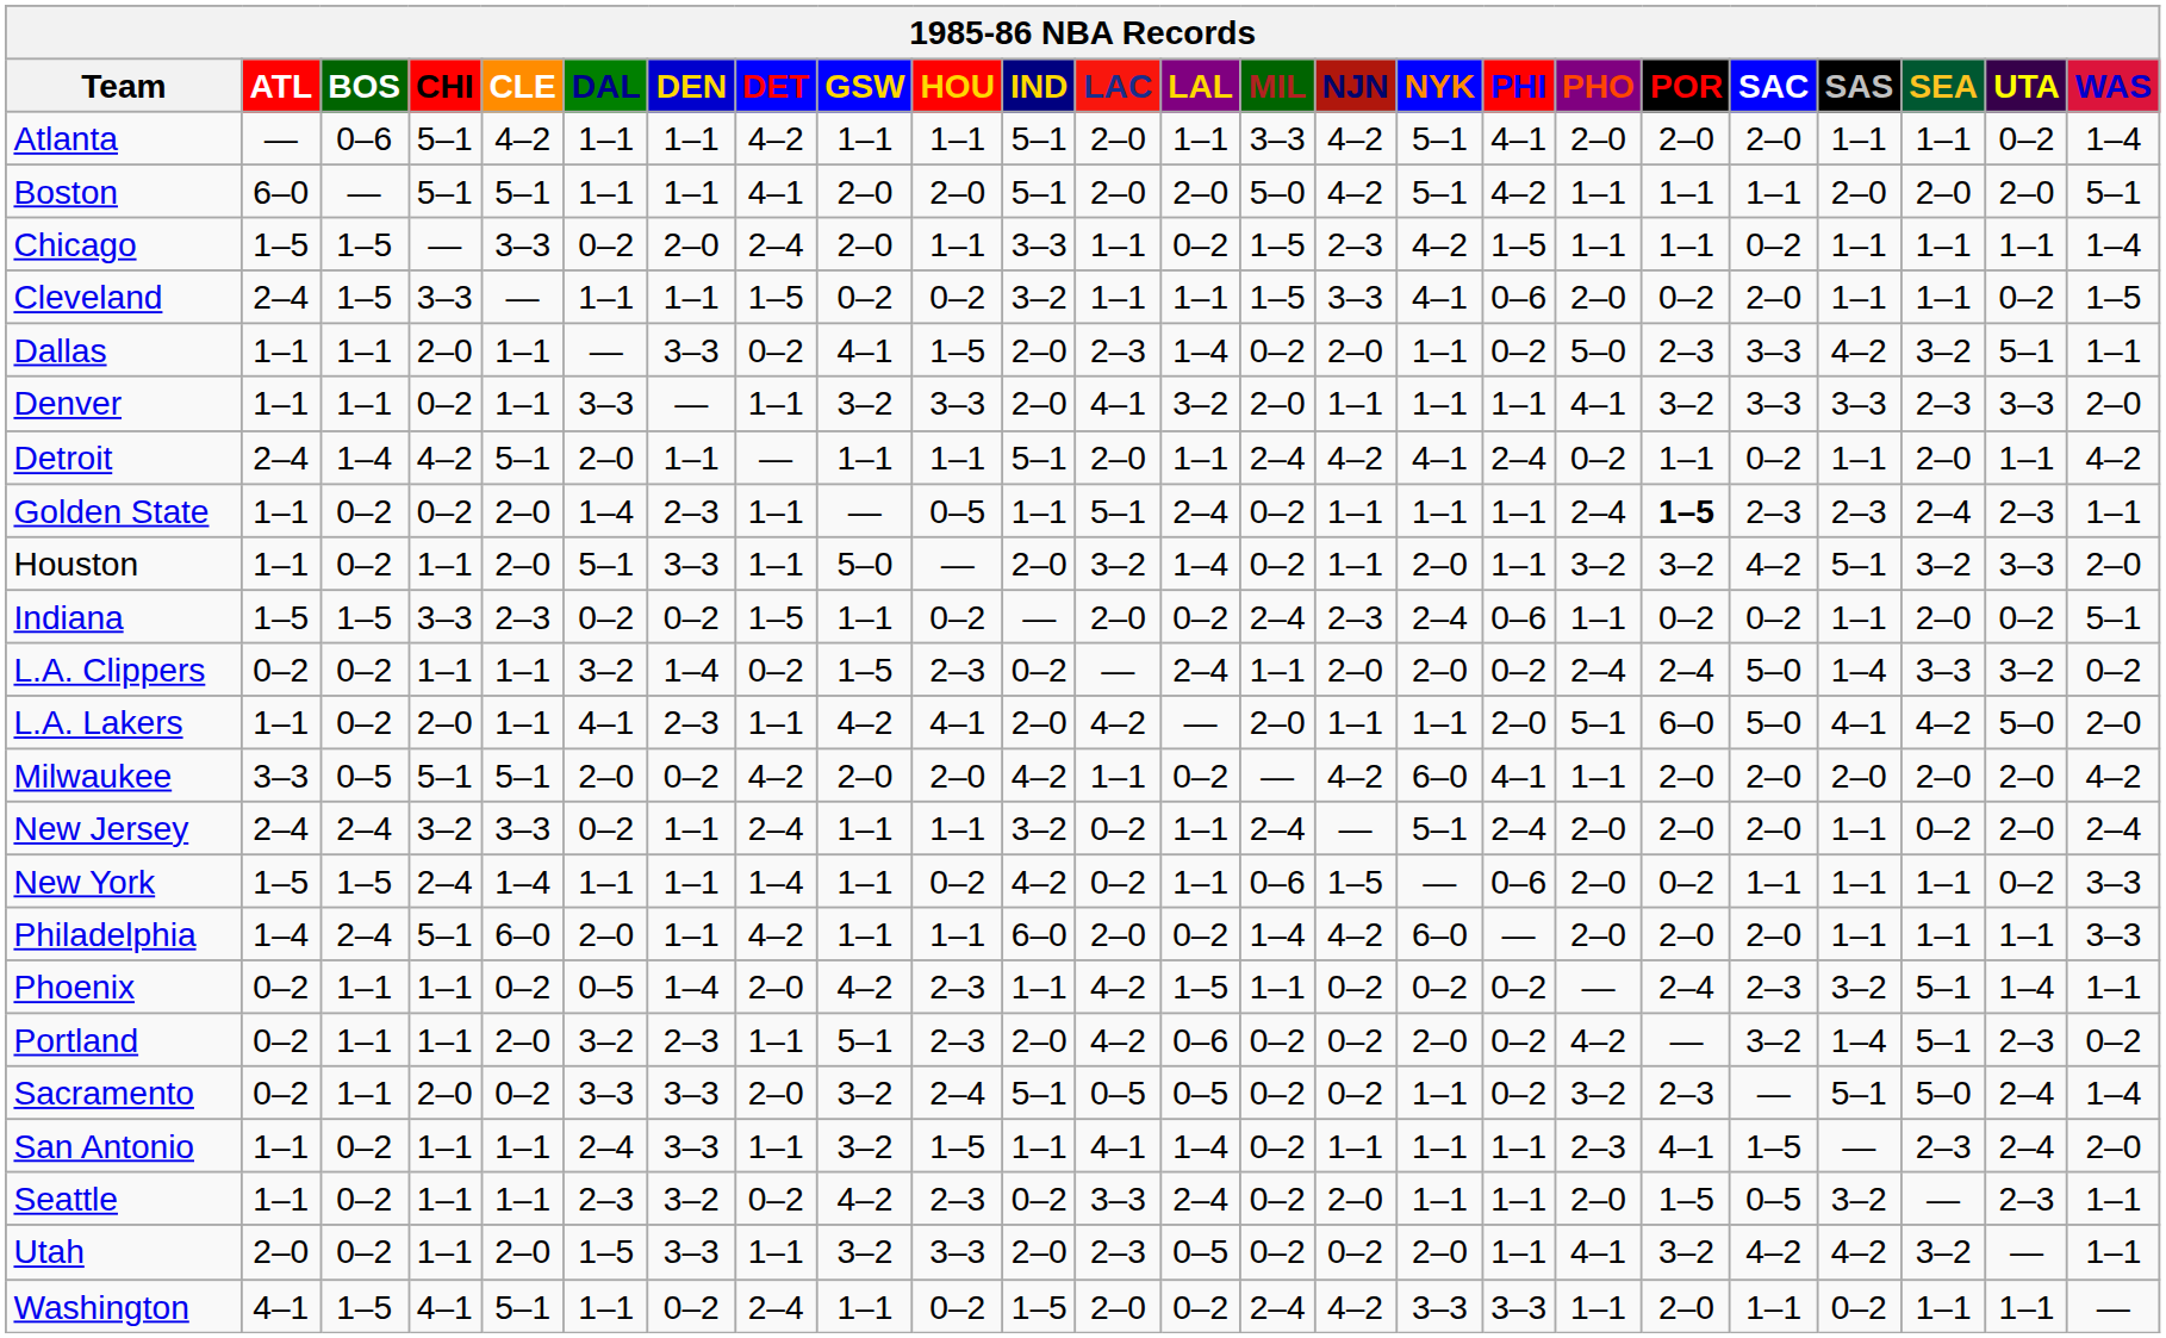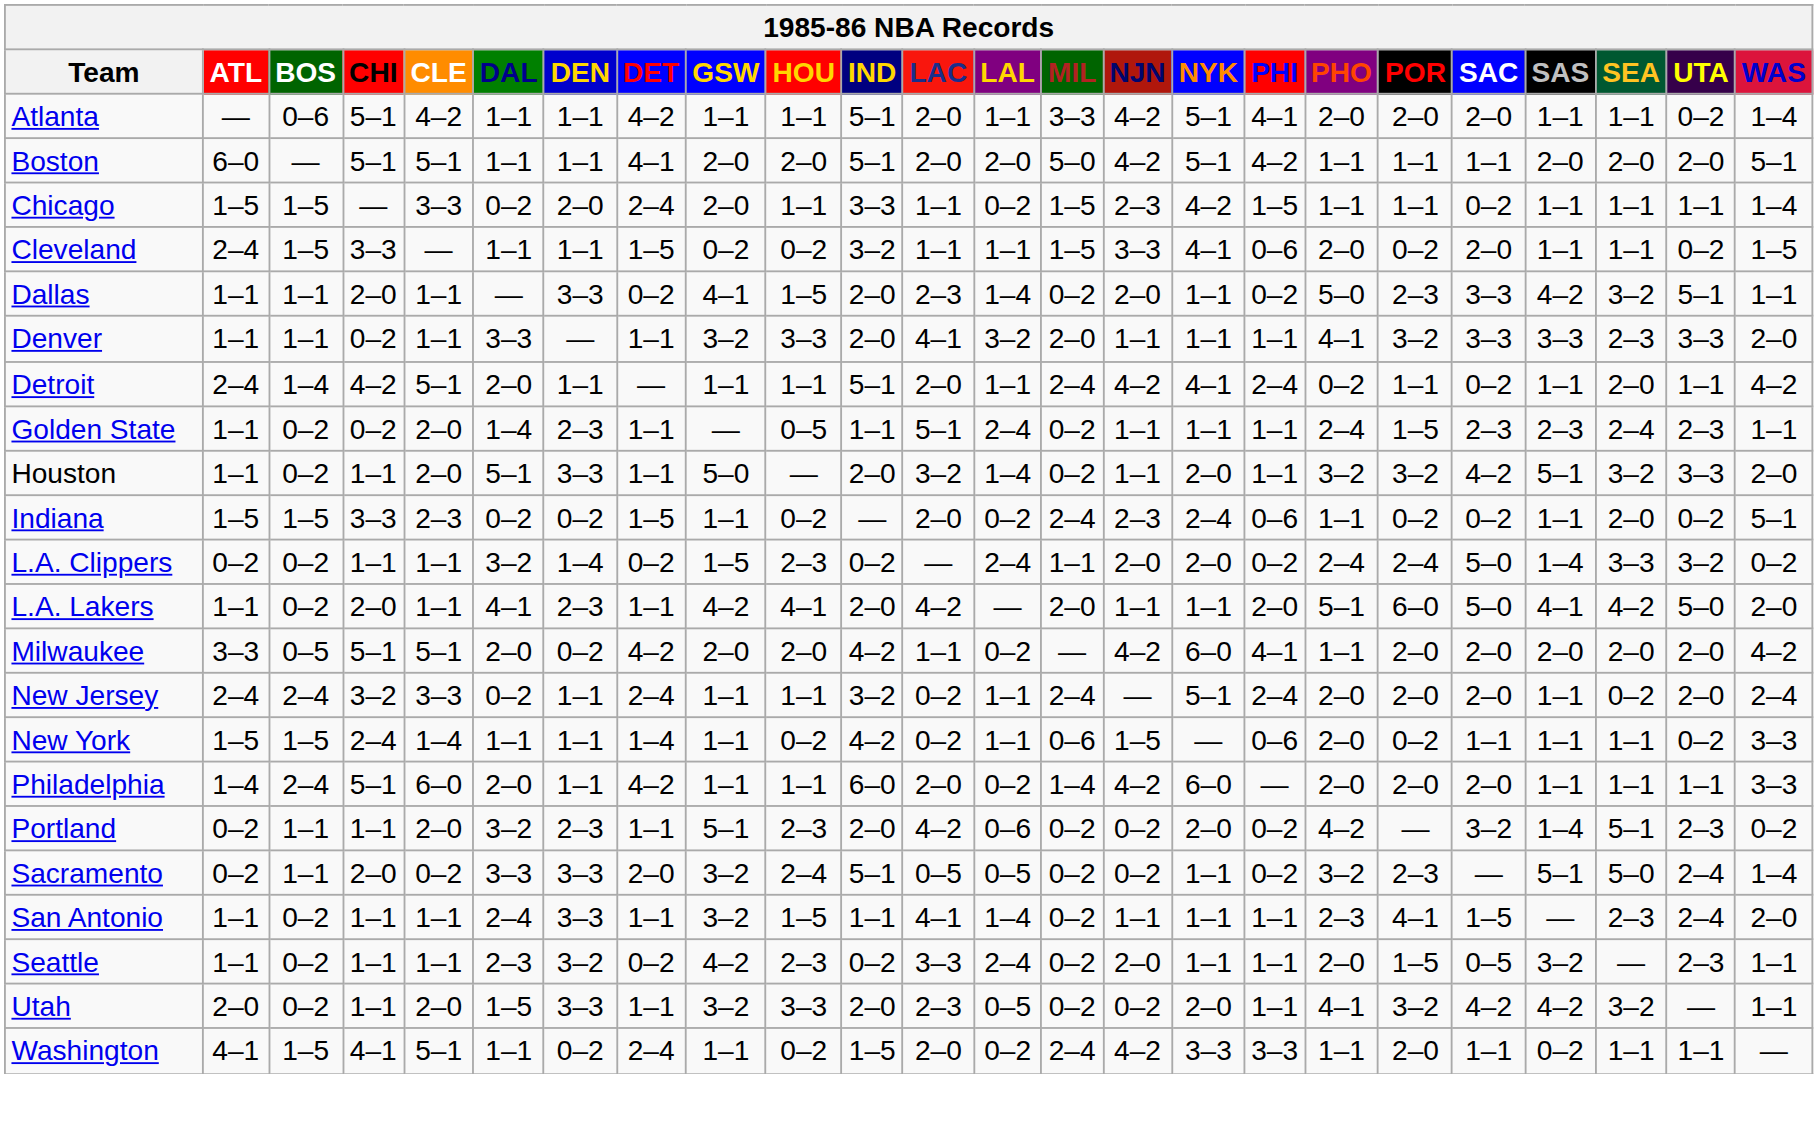 <table class="wikitable" style="font-size:95%; text-align:center;">
 <tr>
 <th colspan=24>1985-86 NBA Records</th>
 </tr>
 <tr>
 <th width=100>Team</th>
 <th style="background:#FF0000;color:#FFFFFF;width=35">ATL</th>
 <th style="background:#006400;color:#FFFFFF;width=35">BOS</th>
 <th style="background:#FF0000;color:#000000;width=35">CHI</th>
 <th style="background:#FF8C00;color:#FFFFFF;width=35">CLE</th>
 <th style="background:#008000;color:#00008B;width=35">DAL</th>
 <th style="background:#0000CD;color:#FFD700;width=35">DEN</th>
 <th style="background:#0000FF;color:#FF0000;width=35">DET</th>
 <th style="background:#0000FF;color:#FFD700;width=35">GSW</th>
 <th style="background:#FF0000;color:#FFD700;width=35">HOU</th>
 <th style="background:#000080;color:#FFD700;width=35">IND</th>
 <th style="background:#F9160D;color:#1A2E8B;width=35">LAC</th>
 <th style="background:#800080;color:#FFD700;width=35">LAL</th>
 <th style="background:#006400;color:#B22222;width=35">MIL</th>
 <th style="background:#B0170C;color:#00056D;width=35">NJN</th>
 <th style="background:#0000FF;color:#FF8C00;width=35">NYK</th>
 <th style="background:#FF0000;color:#0000FF;width=35">PHI</th>
 <th style="background:#800080;color:#FF4500;width=35">PHO</th>
 <th style="background:#000000;color:#FF0000;width=35">POR</th>
 <th style="background:#0000FF;color:#FFFFFF;width=35">SAC</th>
 <th style="background:#000000;color:#C0C0C0;width=35">SAS</th>
 <th style="background:#005831;color:#FFC322;width=35">SEA</th>
 <th style="background:#36004A;color:#FFFF00;width=35">UTA</th>
 <th style="background:#DC143C;color:#0000CD;width=35">WAS</th>
 </tr>
 <tr>
 <td style="text-align:left;"><a href='#'>Atlanta</a></td>
 <td>—</td>
 <td>0–6</td>
 <td>5–1</td>
 <td>4–2</td>
 <td>1–1</td>
 <td>1–1</td>
 <td>4–2</td>
 <td>1–1</td>
 <td>1–1</td>
 <td>5–1</td>
 <td>2–0</td>
 <td>1–1</td>
 <td>3–3</td>
 <td>4–2</td>
 <td>5–1</td>
 <td>4–1</td>
 <td>2–0</td>
 <td>2–0</td>
 <td>2–0</td>
 <td>1–1</td>
 <td>1–1</td>
 <td>0–2</td>
 <td>1–4</td>
 </tr>
 <tr>
 <td style="text-align:left;"><a href='#'>Boston</a></td>
 <td>6–0</td>
 <td>—</td>
 <td>5–1</td>
 <td>5–1</td>
 <td>1–1</td>
 <td>1–1</td>
 <td>4–1</td>
 <td>2–0</td>
 <td>2–0</td>
 <td>5–1</td>
 <td>2–0</td>
 <td>2–0</td>
 <td>5–0</td>
 <td>4–2</td>
 <td>5–1</td>
 <td>4–2</td>
 <td>1–1</td>
 <td>1–1</td>
 <td>1–1</td>
 <td>2–0</td>
 <td>2–0</td>
 <td>2–0</td>
 <td>5–1</td>
 </tr>
 <tr>
 <td style="text-align:left;"><a href='#'>Chicago</a></td>
 <td>1–5</td>
 <td>1–5</td>
 <td>—</td>
 <td>3–3</td>
 <td>0–2</td>
 <td>2–0</td>
 <td>2–4</td>
 <td>2–0</td>
 <td>1–1</td>
 <td>3–3</td>
 <td>1–1</td>
 <td>0–2</td>
 <td>1–5</td>
 <td>2–3</td>
 <td>4–2</td>
 <td>1–5</td>
 <td>1–1</td>
 <td>1–1</td>
 <td>0–2</td>
 <td>1–1</td>
 <td>1–1</td>
 <td>1–1</td>
 <td>1–4</td>
 </tr>
 <tr>
 <td style="text-align:left;"><a href='#'>Cleveland</a></td>
 <td>2–4</td>
 <td>1–5</td>
 <td>3–3</td>
 <td>—</td>
 <td>1–1</td>
 <td>1–1</td>
 <td>1–5</td>
 <td>0–2</td>
 <td>0–2</td>
 <td>3–2</td>
 <td>1–1</td>
 <td>1–1</td>
 <td>1–5</td>
 <td>3–3</td>
 <td>4–1</td>
 <td>0–6</td>
 <td>2–0</td>
 <td>0–2</td>
 <td>2–0</td>
 <td>1–1</td>
 <td>1–1</td>
 <td>0–2</td>
 <td>1–5</td>
 </tr>
 <tr>
 <td style="text-align:left;"><a href='#'>Dallas</a></td>
 <td>1–1</td>
 <td>1–1</td>
 <td>2–0</td>
 <td>1–1</td>
 <td>—</td>
 <td>3–3</td>
 <td>0–2</td>
 <td>4–1</td>
 <td>1–5</td>
 <td>2–0</td>
 <td>2–3</td>
 <td>1–4</td>
 <td>0–2</td>
 <td>2–0</td>
 <td>1–1</td>
 <td>0–2</td>
 <td>5–0</td>
 <td>2–3</td>
 <td>3–3</td>
 <td>4–2</td>
 <td>3–2</td>
 <td>5–1</td>
 <td>1–1</td>
 </tr>
 <tr>
 <td style="text-align:left;"><a href='#'>Denver</a></td>
 <td>1–1</td>
 <td>1–1</td>
 <td>0–2</td>
 <td>1–1</td>
 <td>3–3</td>
 <td>—</td>
 <td>1–1</td>
 <td>3–2</td>
 <td>3–3</td>
 <td>2–0</td>
 <td>4–1</td>
 <td>3–2</td>
 <td>2–0</td>
 <td>1–1</td>
 <td>1–1</td>
 <td>1–1</td>
 <td>4–1</td>
 <td>3–2</td>
 <td>3–3</td>
 <td>3–3</td>
 <td>2–3</td>
 <td>3–3</td>
 <td>2–0</td>
 </tr>
 <tr>
 <td style="text-align:left;"><a href='#'>Detroit</a></td>
 <td>2–4</td>
 <td>1–4</td>
 <td>4–2</td>
 <td>5–1</td>
 <td>2–0</td>
 <td>1–1</td>
 <td>—</td>
 <td>1–1</td>
 <td>1–1</td>
 <td>5–1</td>
 <td>2–0</td>
 <td>1–1</td>
 <td>2–4</td>
 <td>4–2</td>
 <td>4–1</td>
 <td>2–4</td>
 <td>0–2</td>
 <td>1–1</td>
 <td>0–2</td>
 <td>1–1</td>
 <td>2–0</td>
 <td>1–1</td>
 <td>4–2</td>
 </tr>
 <tr>
 <td style="text-align:left;"><a href='#'>Golden State</a></td>
 <td>1–1</td>
 <td>0–2</td>
 <td>0–2</td>
 <td>2–0</td>
 <td>1–4</td>
 <td>2–3</td>
 <td>1–1</td>
 <td>—</td>
 <td>0–5</td>
 <td>1–1</td>
 <td>5–1</td>
 <td>2–4</td>
 <td>0–2</td>
 <td>1–1</td>
 <td>1–1</td>
 <td>1–1</td>
 <td>2–4</td>
-<td><strong>1–5</strong></td>
+<td>1–5</td>
 <td>2–3</td>
 <td>2–3</td>
 <td>2–4</td>
 <td>2–3</td>
 <td>1–1</td>
 </tr>
 <tr>
 <td style="text-align:left;">Houston</td>
 <td>1–1</td>
 <td>0–2</td>
 <td>1–1</td>
 <td>2–0</td>
 <td>5–1</td>
 <td>3–3</td>
 <td>1–1</td>
 <td>5–0</td>
 <td>—</td>
 <td>2–0</td>
 <td>3–2</td>
 <td>1–4</td>
 <td>0–2</td>
 <td>1–1</td>
 <td>2–0</td>
 <td>1–1</td>
 <td>3–2</td>
 <td>3–2</td>
 <td>4–2</td>
 <td>5–1</td>
 <td>3–2</td>
 <td>3–3</td>
 <td>2–0</td>
 </tr>
 <tr>
 <td style="text-align:left;"><a href='#'>Indiana</a></td>
 <td>1–5</td>
 <td>1–5</td>
 <td>3–3</td>
 <td>2–3</td>
 <td>0–2</td>
 <td>0–2</td>
 <td>1–5</td>
 <td>1–1</td>
 <td>0–2</td>
 <td>—</td>
 <td>2–0</td>
 <td>0–2</td>
 <td>2–4</td>
 <td>2–3</td>
 <td>2–4</td>
 <td>0–6</td>
 <td>1–1</td>
 <td>0–2</td>
 <td>0–2</td>
 <td>1–1</td>
 <td>2–0</td>
 <td>0–2</td>
 <td>5–1</td>
 </tr>
 <tr>
 <td style="text-align:left;"><a href='#'>L.A. Clippers</a></td>
 <td>0–2</td>
 <td>0–2</td>
 <td>1–1</td>
 <td>1–1</td>
 <td>3–2</td>
 <td>1–4</td>
 <td>0–2</td>
 <td>1–5</td>
 <td>2–3</td>
 <td>0–2</td>
 <td>—</td>
 <td>2–4</td>
 <td>1–1</td>
 <td>2–0</td>
 <td>2–0</td>
 <td>0–2</td>
 <td>2–4</td>
 <td>2–4</td>
 <td>5–0</td>
 <td>1–4</td>
 <td>3–3</td>
 <td>3–2</td>
 <td>0–2</td>
 </tr>
 <tr>
 <td style="text-align:left;"><a href='#'>L.A. Lakers</a></td>
 <td>1–1</td>
 <td>0–2</td>
 <td>2–0</td>
 <td>1–1</td>
 <td>4–1</td>
 <td>2–3</td>
 <td>1–1</td>
 <td>4–2</td>
 <td>4–1</td>
 <td>2–0</td>
 <td>4–2</td>
 <td>—</td>
 <td>2–0</td>
 <td>1–1</td>
 <td>1–1</td>
 <td>2–0</td>
 <td>5–1</td>
 <td>6–0</td>
 <td>5–0</td>
 <td>4–1</td>
 <td>4–2</td>
 <td>5–0</td>
 <td>2–0</td>
 </tr>
 <tr>
 <td style="text-align:left;"><a href='#'>Milwaukee</a></td>
 <td>3–3</td>
 <td>0–5</td>
 <td>5–1</td>
 <td>5–1</td>
 <td>2–0</td>
 <td>0–2</td>
 <td>4–2</td>
 <td>2–0</td>
 <td>2–0</td>
 <td>4–2</td>
 <td>1–1</td>
 <td>0–2</td>
 <td>—</td>
 <td>4–2</td>
 <td>6–0</td>
 <td>4–1</td>
 <td>1–1</td>
 <td>2–0</td>
 <td>2–0</td>
 <td>2–0</td>
 <td>2–0</td>
 <td>2–0</td>
 <td>4–2</td>
 </tr>
 <tr>
 <td style="text-align:left;"><a href='#'>New Jersey</a></td>
 <td>2–4</td>
 <td>2–4</td>
 <td>3–2</td>
 <td>3–3</td>
 <td>0–2</td>
 <td>1–1</td>
 <td>2–4</td>
 <td>1–1</td>
 <td>1–1</td>
 <td>3–2</td>
 <td>0–2</td>
 <td>1–1</td>
 <td>2–4</td>
 <td>—</td>
 <td>5–1</td>
 <td>2–4</td>
 <td>2–0</td>
 <td>2–0</td>
 <td>2–0</td>
 <td>1–1</td>
 <td>0–2</td>
 <td>2–0</td>
 <td>2–4</td>
 </tr>
 <tr>
 <td style="text-align:left;"><a href='#'>New York</a></td>
 <td>1–5</td>
 <td>1–5</td>
 <td>2–4</td>
 <td>1–4</td>
 <td>1–1</td>
 <td>1–1</td>
 <td>1–4</td>
 <td>1–1</td>
 <td>0–2</td>
 <td>4–2</td>
 <td>0–2</td>
 <td>1–1</td>
 <td>0–6</td>
 <td>1–5</td>
 <td>—</td>
 <td>0–6</td>
 <td>2–0</td>
 <td>0–2</td>
 <td>1–1</td>
 <td>1–1</td>
 <td>1–1</td>
 <td>0–2</td>
 <td>3–3</td>
 </tr>
 <tr>
 <td style="text-align:left;"><a href='#'>Philadelphia</a></td>
 <td>1–4</td>
 <td>2–4</td>
 <td>5–1</td>
 <td>6–0</td>
 <td>2–0</td>
 <td>1–1</td>
 <td>4–2</td>
 <td>1–1</td>
 <td>1–1</td>
 <td>6–0</td>
 <td>2–0</td>
 <td>0–2</td>
 <td>1–4</td>
 <td>4–2</td>
 <td>6–0</td>
 <td>—</td>
 <td>2–0</td>
 <td>2–0</td>
 <td>2–0</td>
 <td>1–1</td>
 <td>1–1</td>
 <td>1–1</td>
 <td>3–3</td>
 </tr>
 <tr>
-<td style="text-align:left;"><a href='#'>Phoenix</a></td>
-<td>0–2</td>
-<td>1–1</td>
-<td>1–1</td>
-<td>0–2</td>
-<td>0–5</td>
-<td>1–4</td>
-<td>2–0</td>
-<td>4–2</td>
-<td>2–3</td>
-<td>1–1</td>
-<td>4–2</td>
-<td>1–5</td>
-<td>1–1</td>
-<td>0–2</td>
-<td>0–2</td>
-<td>0–2</td>
-<td>—</td>
-<td>2–4</td>
-<td>2–3</td>
-<td>3–2</td>
-<td>5–1</td>
-<td>1–4</td>
-<td>1–1</td>
-</tr>
-<tr>
 <td style="text-align:left;"><a href='#'>Portland</a></td>
 <td>0–2</td>
 <td>1–1</td>
 <td>1–1</td>
 <td>2–0</td>
 <td>3–2</td>
 <td>2–3</td>
 <td>1–1</td>
 <td>5–1</td>
 <td>2–3</td>
 <td>2–0</td>
 <td>4–2</td>
 <td>0–6</td>
 <td>0–2</td>
 <td>0–2</td>
 <td>2–0</td>
 <td>0–2</td>
 <td>4–2</td>
 <td>—</td>
 <td>3–2</td>
 <td>1–4</td>
 <td>5–1</td>
 <td>2–3</td>
 <td>0–2</td>
 </tr>
 <tr>
 <td style="text-align:left;"><a href='#'>Sacramento</a></td>
 <td>0–2</td>
 <td>1–1</td>
 <td>2–0</td>
 <td>0–2</td>
 <td>3–3</td>
 <td>3–3</td>
 <td>2–0</td>
 <td>3–2</td>
 <td>2–4</td>
 <td>5–1</td>
 <td>0–5</td>
 <td>0–5</td>
 <td>0–2</td>
 <td>0–2</td>
 <td>1–1</td>
 <td>0–2</td>
 <td>3–2</td>
 <td>2–3</td>
 <td>—</td>
 <td>5–1</td>
 <td>5–0</td>
 <td>2–4</td>
 <td>1–4</td>
 </tr>
 <tr>
 <td style="text-align:left;"><a href='#'>San Antonio</a></td>
 <td>1–1</td>
 <td>0–2</td>
 <td>1–1</td>
 <td>1–1</td>
 <td>2–4</td>
 <td>3–3</td>
 <td>1–1</td>
 <td>3–2</td>
 <td>1–5</td>
 <td>1–1</td>
 <td>4–1</td>
 <td>1–4</td>
 <td>0–2</td>
 <td>1–1</td>
 <td>1–1</td>
 <td>1–1</td>
 <td>2–3</td>
 <td>4–1</td>
 <td>1–5</td>
 <td>—</td>
 <td>2–3</td>
 <td>2–4</td>
 <td>2–0</td>
 </tr>
 <tr>
 <td style="text-align:left;"><a href='#'>Seattle</a></td>
 <td>1–1</td>
 <td>0–2</td>
 <td>1–1</td>
 <td>1–1</td>
 <td>2–3</td>
 <td>3–2</td>
 <td>0–2</td>
 <td>4–2</td>
 <td>2–3</td>
 <td>0–2</td>
 <td>3–3</td>
 <td>2–4</td>
 <td>0–2</td>
 <td>2–0</td>
 <td>1–1</td>
 <td>1–1</td>
 <td>2–0</td>
 <td>1–5</td>
 <td>0–5</td>
 <td>3–2</td>
 <td>—</td>
 <td>2–3</td>
 <td>1–1</td>
 </tr>
 <tr>
 <td style="text-align:left;"><a href='#'>Utah</a></td>
 <td>2–0</td>
 <td>0–2</td>
 <td>1–1</td>
 <td>2–0</td>
 <td>1–5</td>
 <td>3–3</td>
 <td>1–1</td>
 <td>3–2</td>
 <td>3–3</td>
 <td>2–0</td>
 <td>2–3</td>
 <td>0–5</td>
 <td>0–2</td>
 <td>0–2</td>
 <td>2–0</td>
 <td>1–1</td>
 <td>4–1</td>
 <td>3–2</td>
 <td>4–2</td>
 <td>4–2</td>
 <td>3–2</td>
 <td>—</td>
 <td>1–1</td>
 </tr>
 <tr>
 <td style="text-align:left;"><a href='#'>Washington</a></td>
 <td>4–1</td>
 <td>1–5</td>
 <td>4–1</td>
 <td>5–1</td>
 <td>1–1</td>
 <td>0–2</td>
 <td>2–4</td>
 <td>1–1</td>
 <td>0–2</td>
 <td>1–5</td>
 <td>2–0</td>
 <td>0–2</td>
 <td>2–4</td>
 <td>4–2</td>
 <td>3–3</td>
 <td>3–3</td>
 <td>1–1</td>
 <td>2–0</td>
 <td>1–1</td>
 <td>0–2</td>
 <td>1–1</td>
 <td>1–1</td>
 <td>—</td>
 </tr>
 </table>
